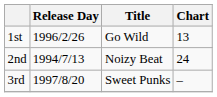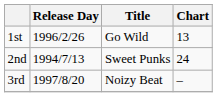 <table class=wikitable style="font-size:small">
 <tr>
 <th></th>
 <th>Release Day</th>
 <th>Title</th>
 <th>Chart</th>
 </tr>
 <tr>
 <td>1st</td>
 <td>1996/2/26</td>
 <td>Go Wild</td>
 <td>13</td>
 </tr>
 <tr>
 <td>2nd</td>
 <td>1994/7/13</td>
-<td>Noizy Beat</td>
+<td>Sweet Punks</td>
 <td>24</td>
 </tr>
 <tr>
 <td>3rd</td>
 <td>1997/8/20</td>
-<td>Sweet Punks</td>
+<td>Noizy Beat</td>
 <td>–</td>
 </tr>
 <tr>
 </tr>
 </table>
